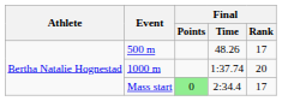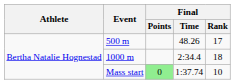 <table class="wikitable" style="font-size:90%">
 <tr>
 <th rowspan=2>Athlete</th>
 <th rowspan=2>Event</th>
 <th colspan=3>Final</th>
 </tr>
 <tr style="font-size:95%">
 <th>Points</th>
 <th>Time</th>
 <th>Rank</th>
 </tr>
 <tr align=center>
 <td align=left rowspan=3><a href='#'>Bertha Natalie Hognestad</a></td>
 <td align=left><a href='#'>500 m</a></td>
 <td></td>
 <td>48.26</td>
 <td>17</td>
 </tr>
 <tr align=center>
 <td align=left><a href='#'>1000 m</a></td>
 <td></td>
-<td>1:37.74</td>
-<td>20</td>
+<td>2:34.4</td>
+<td>18</td>
 </tr>
 <tr align=center>
 <td align=left><a href='#'>Mass start</a></td>
 <td style="background: lightgreen;">0</td>
-<td>2:34.4</td>
-<td>17</td>
+<td>1:37.74</td>
+<td>10</td>
 </tr>
 </table>
